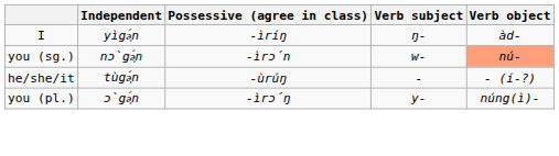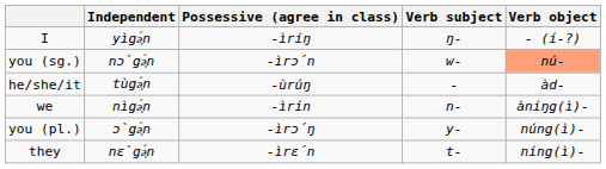 <table class="wikitable" style="text-align:center;">
 <tr>
 <th></th>
 <th>Independent</th>
 <th>Possessive (agree in class)</th>
 <th>Verb subject</th>
 <th>Verb object</th>
 </tr>
 <tr>
 <td>I</td>
 <td><em>yìgə͕́n</em></td>
 <td><em>-ìríŋ</em></td>
 <td><em>ŋ-</em></td>
-<td><em>àd-</em></td>
+<td><em>- (í-?)</em></td>
 </tr>
 <tr>
 <td>you (sg.)</td>
 <td><em>nɔ̀gə͔́n</em></td>
 <td><em>-ìrɔ́n</em></td>
 <td><em>w-</em></td>
 <td style="background: lightsalmon;"><em>nú-</em></td>
 </tr>
 <tr>
 <td>he/she/it</td>
 <td><em>tùgə͔́n</em></td>
 <td><em>-ùrúŋ</em></td>
 <td><em>-</em></td>
-<td><em>- (í-?)</em></td>
+<td><em>àd-</em></td>
+</tr>
+<tr>
+<td>we</td>
+<td><em>nìgə͕́n</em></td>
+<td><em>-ìrín</em></td>
+<td><em>n-</em></td>
+<td><em>àníŋg(ì)-</em></td>
 </tr>
 <tr>
 <td>you (pl.)</td>
 <td><em>ɔ̀gə͔́n</em></td>
 <td><em>-ìrɔ́ŋ</em></td>
 <td><em>y-</em></td>
 <td><em>núng(ì)-</em></td>
 </tr>
+<tr>
+<td>they</td>
+<td><em>nɛ̀gə͔́n</em></td>
+<td><em>-ìrɛ́n</em></td>
+<td><em>t-</em></td>
+<td><em>níng(ì)-</em></td>
+</tr>
 </table>
